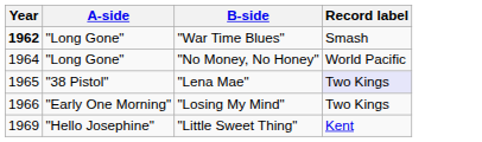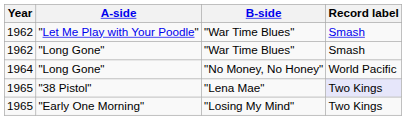 <table class="wikitable sortable">
 <tr>
 <th>Year</th>
 <th><a href='#'>A-side</a></th>
 <th><a href='#'>B-side</a></th>
 <th>Record label</th>
 </tr>
 <tr>
-<td><strong>1962</strong></td>
+<td>1962</td>
+<td>"<a href='#'>Let Me Play with Your Poodle</a>"</td>
+<td>"War Time Blues"</td>
+<td style="text-align:left;"><a href='#'>Smash</a></td>
+</tr>
+<tr>
+<td>1962</td>
 <td>"Long Gone"</td>
 <td>"War Time Blues"</td>
 <td style="text-align:left;">Smash</td>
 </tr>
 <tr>
 <td>1964</td>
 <td>"Long Gone"</td>
 <td>"No Money, No Honey"</td>
 <td style="text-align:left;">World Pacific</td>
 </tr>
 <tr>
 <td>1965</td>
 <td>"38 Pistol"</td>
 <td>"Lena Mae"</td>
 <td style="background: lavender; text-align:left;">Two Kings</td>
 </tr>
 <tr>
-<td>1966</td>
+<td>1965</td>
 <td>"Early One Morning"</td>
 <td>"Losing My Mind"</td>
 <td style="text-align:left;">Two Kings</td>
 </tr>
-<tr>
-<td>1969</td>
-<td>"Hello Josephine"</td>
-<td>"Little Sweet Thing"</td>
-<td style="text-align:left;"><a href='#'>Kent</a></td>
-</tr>
 </table>
